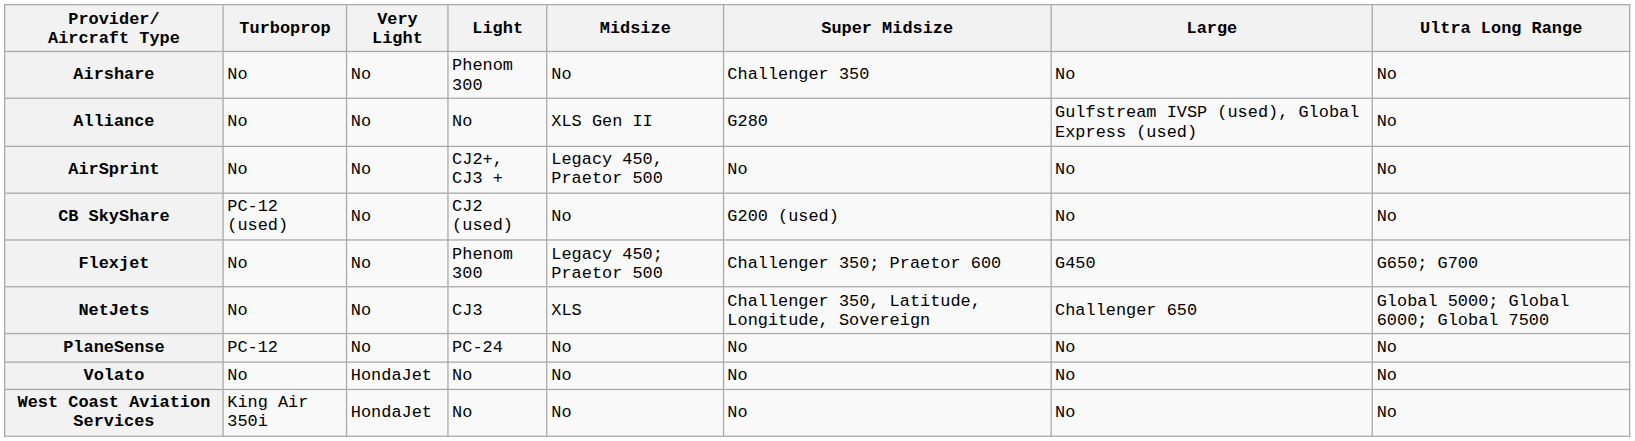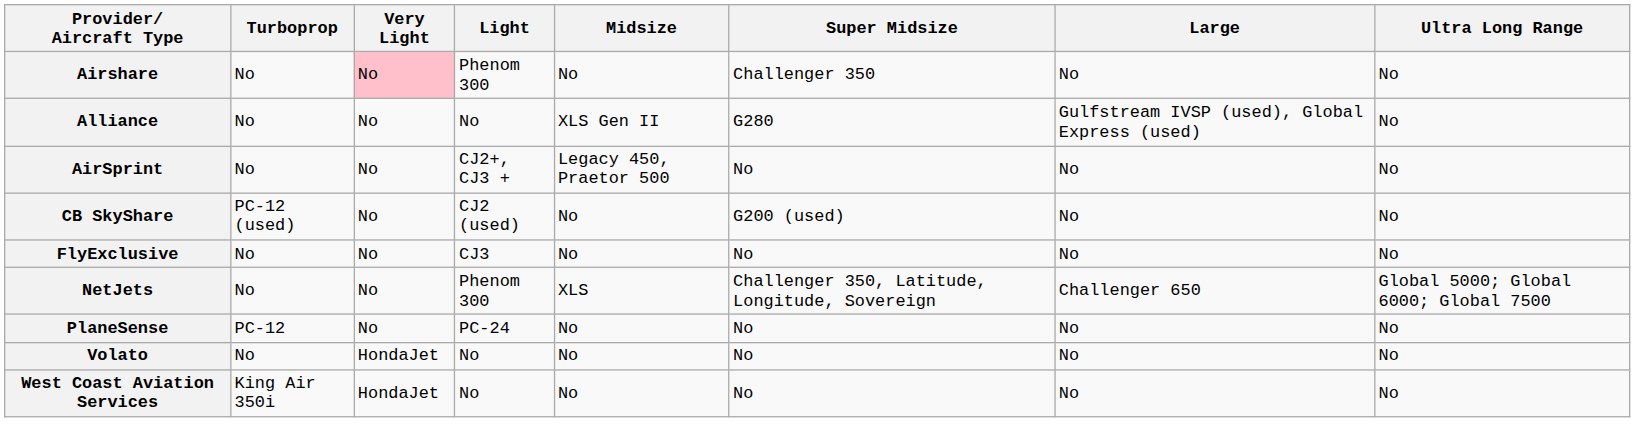 <table class="wikitable">
 <tr>
 <th>Provider/<br>Aircraft Type</th>
 <th>Turboprop</th>
 <th>Very Light</th>
 <th>Light</th>
 <th>Midsize</th>
 <th>Super Midsize</th>
 <th>Large</th>
 <th>Ultra Long Range</th>
 </tr>
 <tr>
 <th>Airshare</th>
 <td>No</td>
-<td>No</td>
+<td style="background: pink;">No</td>
 <td>Phenom 300</td>
 <td>No</td>
 <td>Challenger 350</td>
 <td>No</td>
 <td>No</td>
 </tr>
 <tr>
 <th>Alliance</th>
 <td>No</td>
 <td>No</td>
 <td>No</td>
 <td>XLS Gen II</td>
 <td>G280</td>
 <td>Gulfstream IVSP (used), Global Express (used)</td>
 <td>No</td>
 </tr>
 <tr>
 <th>AirSprint</th>
 <td>No</td>
 <td>No</td>
 <td>CJ2+, CJ3 +</td>
 <td>Legacy 450, Praetor 500</td>
 <td>No</td>
 <td>No</td>
 <td>No</td>
 </tr>
 <tr>
 <th>CB SkyShare</th>
 <td>PC-12 (used)</td>
 <td>No</td>
 <td>CJ2 (used)</td>
 <td>No</td>
 <td>G200 (used)</td>
 <td>No</td>
 <td>No</td>
 </tr>
 <tr>
-<th>Flexjet</th>
+<th>FlyExclusive</th>
 <td>No</td>
 <td>No</td>
-<td>Phenom 300</td>
-<td>Legacy 450; Praetor 500</td>
-<td>Challenger 350; Praetor 600</td>
-<td>G450</td>
-<td>G650; G700</td>
+<td>CJ3</td>
+<td>No</td>
+<td>No</td>
+<td>No</td>
+<td>No</td>
 </tr>
 <tr>
 <th>NetJets</th>
 <td>No</td>
 <td>No</td>
-<td>CJ3</td>
+<td>Phenom 300</td>
 <td>XLS</td>
 <td>Challenger 350, Latitude, Longitude, Sovereign</td>
 <td>Challenger 650</td>
 <td>Global 5000; Global 6000; Global 7500</td>
 </tr>
 <tr>
 <th>PlaneSense</th>
 <td>PC-12</td>
 <td>No</td>
 <td>PC-24</td>
 <td>No</td>
 <td>No</td>
 <td>No</td>
 <td>No</td>
 </tr>
 <tr>
 <th>Volato</th>
 <td>No</td>
 <td>HondaJet</td>
 <td>No</td>
 <td>No</td>
 <td>No</td>
 <td>No</td>
 <td>No</td>
 </tr>
 <tr>
 <th>West Coast Aviation Services</th>
 <td>King Air 350i</td>
 <td>HondaJet</td>
 <td>No</td>
 <td>No</td>
 <td>No</td>
 <td>No</td>
 <td>No</td>
 </tr>
 </table>
